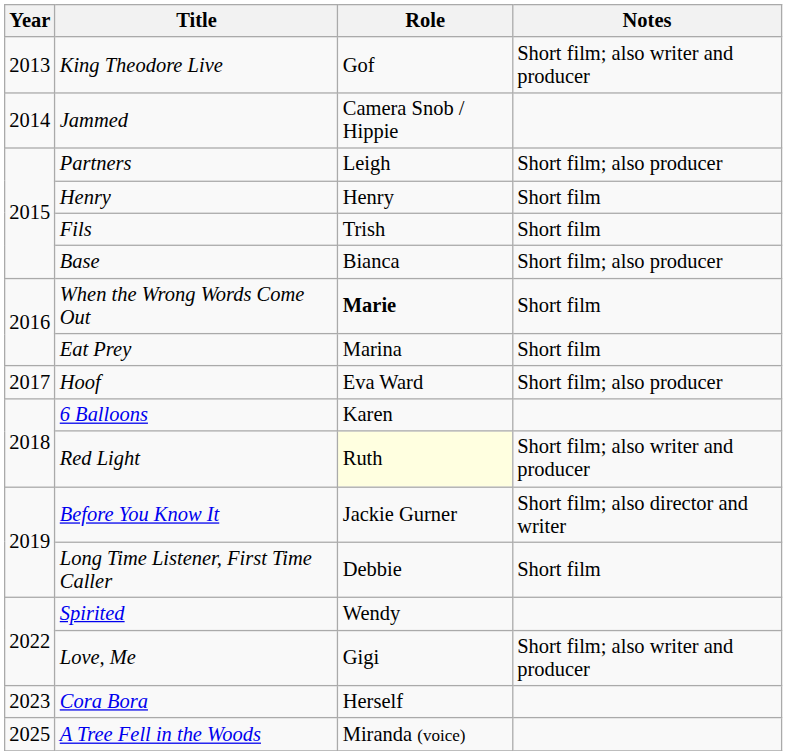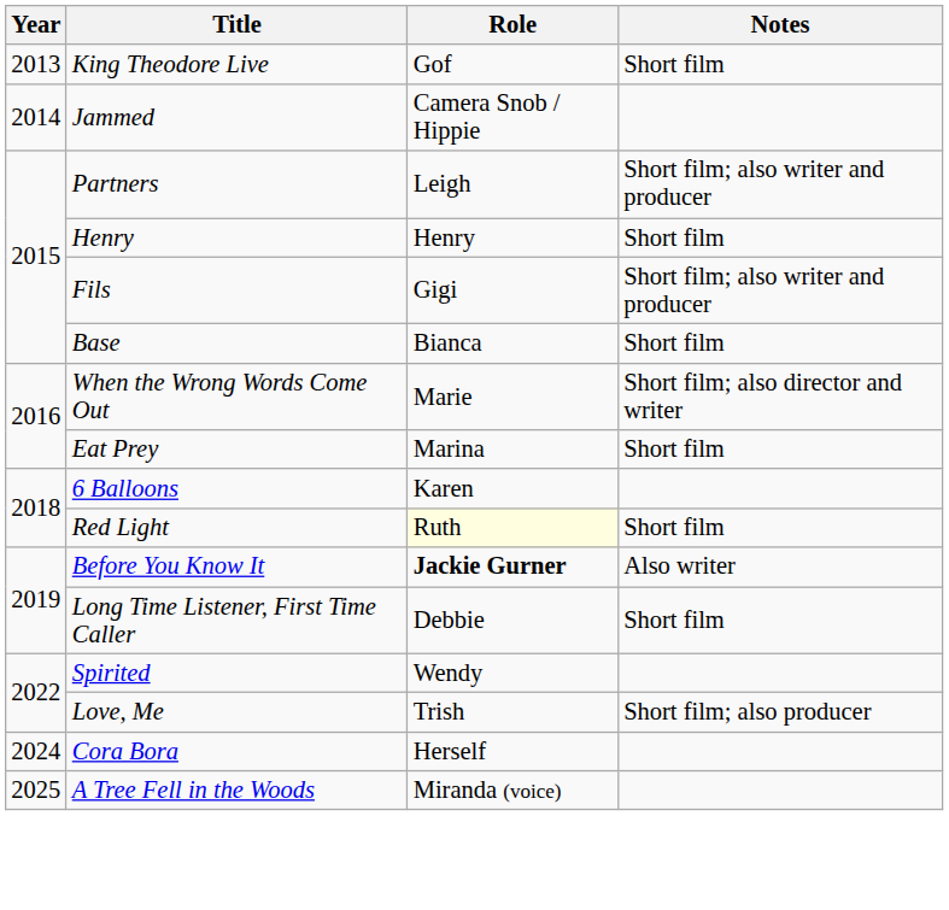 <table class="wikitable">
 <tr>
 <th>Year</th>
 <th>Title</th>
 <th>Role</th>
 <th Class="unsortable">Notes</th>
 </tr>
 <tr>
 <td>2013</td>
 <td><em>King Theodore Live</em></td>
 <td>Gof</td>
-<td>Short film; also writer and producer</td>
+<td>Short film</td>
 </tr>
 <tr>
 <td>2014</td>
 <td><em>Jammed</em></td>
 <td>Camera Snob / Hippie</td>
 <td></td>
 </tr>
 <tr>
 <td rowspan="4">2015</td>
 <td><em>Partners</em></td>
 <td>Leigh</td>
-<td>Short film; also producer</td>
+<td>Short film; also writer and producer</td>
 </tr>
 <tr>
 <td><em>Henry</em></td>
 <td>Henry</td>
 <td>Short film</td>
 </tr>
 <tr>
 <td><em>Fils</em></td>
-<td>Trish</td>
-<td>Short film</td>
+<td>Gigi</td>
+<td>Short film; also writer and producer</td>
 </tr>
 <tr>
 <td><em>Base</em></td>
 <td>Bianca</td>
-<td>Short film; also producer</td>
+<td>Short film</td>
 </tr>
 <tr>
 <td rowspan="2">2016</td>
 <td><em>When the Wrong Words Come Out</em></td>
-<td><strong>Marie</strong></td>
-<td>Short film</td>
+<td>Marie</td>
+<td>Short film; also director and writer</td>
 </tr>
 <tr>
 <td><em>Eat Prey</em></td>
 <td>Marina</td>
 <td>Short film</td>
-</tr>
-<tr>
-<td>2017</td>
-<td><em>Hoof</em></td>
-<td>Eva Ward</td>
-<td>Short film; also producer</td>
 </tr>
 <tr>
 <td rowspan="2">2018</td>
 <td><em><a href='#'>6 Balloons</a></em></td>
 <td>Karen</td>
 <td></td>
 </tr>
 <tr>
 <td><em>Red Light</em></td>
 <td style="background: lightyellow;">Ruth</td>
-<td>Short film; also writer and producer</td>
+<td>Short film</td>
 </tr>
 <tr>
 <td rowspan="2">2019</td>
 <td><em><a href='#'>Before You Know It</a></em></td>
-<td>Jackie Gurner</td>
-<td>Short film; also director and writer</td>
+<td><strong>Jackie Gurner</strong></td>
+<td>Also writer</td>
 </tr>
 <tr>
 <td><em>Long Time Listener, First Time Caller</em></td>
 <td>Debbie</td>
 <td>Short film</td>
 </tr>
 <tr>
 <td rowspan="2">2022</td>
 <td><em><a href='#'>Spirited</a></em></td>
 <td>Wendy</td>
 <td></td>
 </tr>
 <tr>
 <td><em>Love, Me</em></td>
-<td>Gigi</td>
-<td>Short film; also writer and producer</td>
+<td>Trish</td>
+<td>Short film; also producer</td>
 </tr>
 <tr>
-<td>2023</td>
+<td>2024</td>
 <td><em><a href='#'>Cora Bora</a></em></td>
 <td>Herself</td>
 <td></td>
 </tr>
 <tr>
 <td>2025</td>
 <td><em><a href='#'>A Tree Fell in the Woods</a></em></td>
 <td>Miranda <small>(voice)</small></td>
 <td></td>
 </tr>
 </table>
